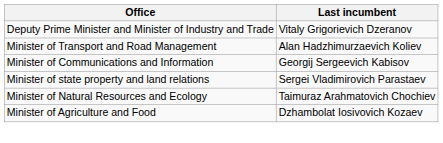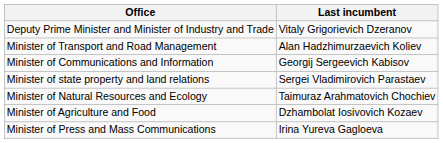 <table class=wikitable>
 <tr>
 <th>Office</th>
 <th>Last incumbent</th>
 </tr>
 <tr>
 <td>Deputy Prime Minister and Minister of Industry and Trade</td>
 <td>Vitaly Grigorievich Dzeranov</td>
 </tr>
 <tr>
 <td>Minister of Transport and Road Management</td>
 <td>Alan Hadzhimurzaevich Koliev</td>
 </tr>
 <tr>
 <td>Minister of Communications and Information</td>
 <td>Georgij Sergeevich Kabisov</td>
 </tr>
 <tr>
 <td>Minister of state property and land relations</td>
 <td>Sergei Vladimirovich Parastaev</td>
 </tr>
 <tr>
 <td>Minister of Natural Resources and Ecology</td>
 <td>Taimuraz Arahmatovich Chochiev</td>
 </tr>
 <tr>
 <td>Minister of Agriculture and Food</td>
 <td>Dzhambolat Iosivovich Kozaev</td>
 </tr>
+<tr>
+<td>Minister of Press and Mass Communications</td>
+<td>Irina Yureva Gagloeva</td>
+</tr>
 </table>
